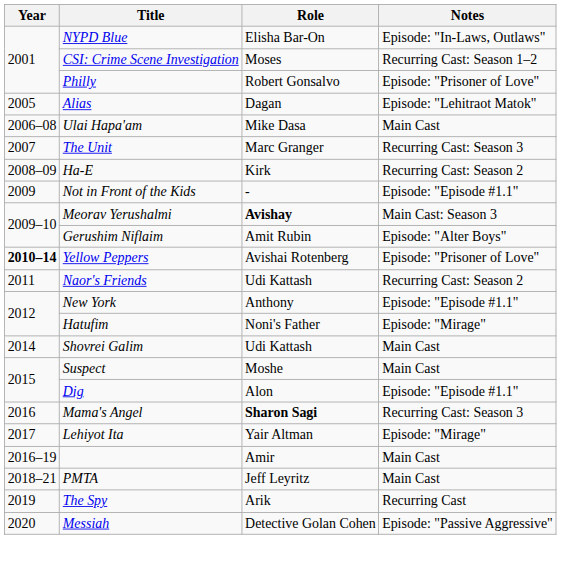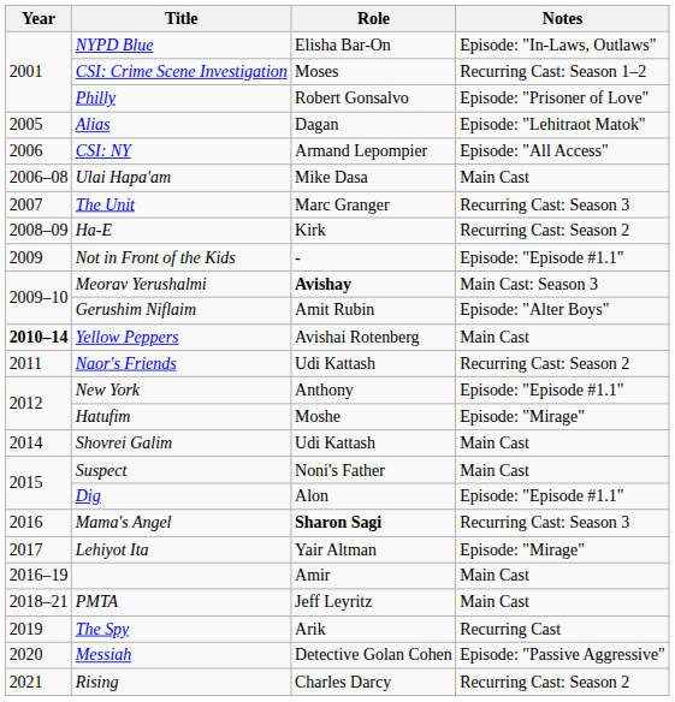 <table class="wikitable sortable">
 <tr>
 <th>Year</th>
 <th>Title</th>
 <th>Role</th>
 <th>Notes</th>
 </tr>
 <tr>
 <td rowspan="3">2001</td>
 <td><em><a href='#'>NYPD Blue</a></em></td>
 <td>Elisha Bar-On</td>
 <td>Episode: "In-Laws, Outlaws"</td>
 </tr>
 <tr>
 <td><em><a href='#'>CSI: Crime Scene Investigation</a></em></td>
 <td>Moses</td>
 <td>Recurring Cast: Season 1–2</td>
 </tr>
 <tr>
 <td><em><a href='#'>Philly</a></em></td>
 <td>Robert Gonsalvo</td>
 <td>Episode: "Prisoner of Love"</td>
 </tr>
 <tr>
 <td>2005</td>
 <td><em><a href='#'>Alias</a></em></td>
 <td>Dagan</td>
 <td>Episode: "Lehitraot Matok"</td>
+</tr>
+<tr>
+<td>2006</td>
+<td><em><a href='#'>CSI: NY</a></em></td>
+<td>Armand Lepompier</td>
+<td>Episode: "All Access"</td>
 </tr>
 <tr>
 <td>2006–08</td>
 <td><em>Ulai Hapa'am</em></td>
 <td>Mike Dasa</td>
 <td>Main Cast</td>
 </tr>
 <tr>
 <td>2007</td>
 <td><em><a href='#'>The Unit</a></em></td>
 <td>Marc Granger</td>
 <td>Recurring Cast: Season 3</td>
 </tr>
 <tr>
 <td>2008–09</td>
 <td><em>Ha-E</em></td>
 <td>Kirk</td>
 <td>Recurring Cast: Season 2</td>
 </tr>
 <tr>
 <td>2009</td>
 <td><em>Not in Front of the Kids</em></td>
 <td>-</td>
 <td>Episode: "Episode #1.1"</td>
 </tr>
 <tr>
 <td rowspan="2">2009–10</td>
 <td><em>Meorav Yerushalmi</em></td>
 <td><strong>Avishay</strong></td>
 <td>Main Cast: Season 3</td>
 </tr>
 <tr>
 <td><em>Gerushim Niflaim</em></td>
 <td>Amit Rubin</td>
 <td>Episode: "Alter Boys"</td>
 </tr>
 <tr>
 <td><strong>2010–14</strong></td>
 <td><em><a href='#'>Yellow Peppers</a></em></td>
 <td>Avishai Rotenberg</td>
-<td>Episode: "Prisoner of Love"</td>
+<td>Main Cast</td>
 </tr>
 <tr>
 <td>2011</td>
 <td><em><a href='#'>Naor's Friends</a></em></td>
 <td>Udi Kattash</td>
 <td>Recurring Cast: Season 2</td>
 </tr>
 <tr>
 <td rowspan="2">2012</td>
 <td><em>New York</em></td>
 <td>Anthony</td>
 <td>Episode: "Episode #1.1"</td>
 </tr>
 <tr>
 <td><em>Hatufim</em></td>
-<td>Noni's Father</td>
+<td>Moshe</td>
 <td>Episode: "Mirage"</td>
 </tr>
 <tr>
 <td>2014</td>
 <td><em>Shovrei Galim</em></td>
 <td>Udi Kattash</td>
 <td>Main Cast</td>
 </tr>
 <tr>
 <td rowspan="2">2015</td>
 <td><em>Suspect</em></td>
-<td>Moshe</td>
+<td>Noni's Father</td>
 <td>Main Cast</td>
 </tr>
 <tr>
 <td><em><a href='#'>Dig</a></em></td>
 <td>Alon</td>
 <td>Episode: "Episode #1.1"</td>
 </tr>
 <tr>
 <td>2016</td>
 <td><em>Mama's Angel</em></td>
 <td><strong>Sharon Sagi</strong></td>
 <td>Recurring Cast: Season 3</td>
 </tr>
 <tr>
 <td>2017</td>
 <td><em>Lehiyot Ita</em></td>
 <td>Yair Altman</td>
 <td>Episode: "Mirage"</td>
 </tr>
 <tr>
 <td>2016–19</td>
 <td></td>
 <td>Amir</td>
 <td>Main Cast</td>
 </tr>
 <tr>
 <td>2018–21</td>
 <td><em>PMTA</em></td>
 <td>Jeff Leyritz</td>
 <td>Main Cast</td>
 </tr>
 <tr>
 <td>2019</td>
 <td><em><a href='#'>The Spy</a></em></td>
 <td>Arik</td>
 <td>Recurring Cast</td>
 </tr>
 <tr>
 <td>2020</td>
 <td><em><a href='#'>Messiah</a></em></td>
 <td>Detective Golan Cohen</td>
 <td>Episode: "Passive Aggressive"</td>
 </tr>
+<tr>
+<td>2021</td>
+<td><em>Rising</em></td>
+<td>Charles Darcy</td>
+<td>Recurring Cast: Season 2</td>
+</tr>
 </table>
